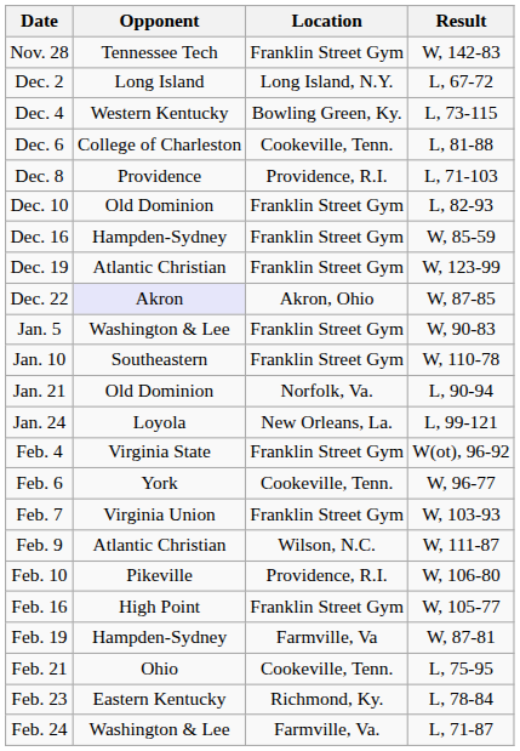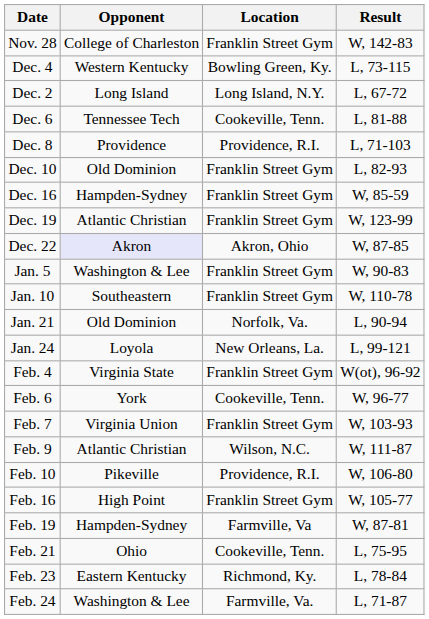 <table class="wikitable" style="text-align: center; font-size: 90%;">
 <tr>
 <th>Date</th>
 <th>Opponent</th>
 <th>Location</th>
 <th>Result</th>
 </tr>
 <tr>
 <td>Nov. 28</td>
-<td>Tennessee Tech</td>
+<td>College of Charleston</td>
 <td>Franklin Street Gym</td>
 <td>W, 142-83</td>
+</tr>
+<tr>
+<td>Dec. 4</td>
+<td>Western Kentucky</td>
+<td>Bowling Green, Ky.</td>
+<td>L, 73-115</td>
 </tr>
 <tr>
 <td>Dec. 2</td>
 <td>Long Island</td>
 <td>Long Island, N.Y.</td>
 <td>L, 67-72</td>
 </tr>
 <tr>
-<td>Dec. 4</td>
-<td>Western Kentucky</td>
-<td>Bowling Green, Ky.</td>
-<td>L, 73-115</td>
-</tr>
-<tr>
 <td>Dec. 6</td>
-<td>College of Charleston</td>
+<td>Tennessee Tech</td>
 <td>Cookeville, Tenn.</td>
 <td>L, 81-88</td>
 </tr>
 <tr>
 <td>Dec. 8</td>
 <td>Providence</td>
 <td>Providence, R.I.</td>
 <td>L, 71-103</td>
 </tr>
 <tr>
 <td>Dec. 10</td>
 <td>Old Dominion</td>
 <td>Franklin Street Gym</td>
 <td>L, 82-93</td>
 </tr>
 <tr>
 <td>Dec. 16</td>
 <td>Hampden-Sydney</td>
 <td>Franklin Street Gym</td>
 <td>W, 85-59</td>
 </tr>
 <tr>
 <td>Dec. 19</td>
 <td>Atlantic Christian</td>
 <td>Franklin Street Gym</td>
 <td>W, 123-99</td>
 </tr>
 <tr>
 <td>Dec. 22</td>
 <td style="background: lavender;">Akron</td>
 <td>Akron, Ohio</td>
 <td>W, 87-85</td>
 </tr>
 <tr>
 <td>Jan. 5</td>
 <td>Washington & Lee</td>
 <td>Franklin Street Gym</td>
 <td>W, 90-83</td>
 </tr>
 <tr>
 <td>Jan. 10</td>
 <td>Southeastern</td>
 <td>Franklin Street Gym</td>
 <td>W, 110-78</td>
 </tr>
 <tr>
 <td>Jan. 21</td>
 <td>Old Dominion</td>
 <td>Norfolk, Va.</td>
 <td>L, 90-94</td>
 </tr>
 <tr>
 <td>Jan. 24</td>
 <td>Loyola</td>
 <td>New Orleans, La.</td>
 <td>L, 99-121</td>
 </tr>
 <tr>
 <td>Feb. 4</td>
 <td>Virginia State</td>
 <td>Franklin Street Gym</td>
 <td>W(ot), 96-92</td>
 </tr>
 <tr>
 <td>Feb. 6</td>
 <td>York</td>
 <td>Cookeville, Tenn.</td>
 <td>W, 96-77</td>
 </tr>
 <tr>
 <td>Feb. 7</td>
 <td>Virginia Union</td>
 <td>Franklin Street Gym</td>
 <td>W, 103-93</td>
 </tr>
 <tr>
 <td>Feb. 9</td>
 <td>Atlantic Christian</td>
 <td>Wilson, N.C.</td>
 <td>W, 111-87</td>
 </tr>
 <tr>
 <td>Feb. 10</td>
 <td>Pikeville</td>
 <td>Providence, R.I.</td>
 <td>W, 106-80</td>
 </tr>
 <tr>
 <td>Feb. 16</td>
 <td>High Point</td>
 <td>Franklin Street Gym</td>
 <td>W, 105-77</td>
 </tr>
 <tr>
 <td>Feb. 19</td>
 <td>Hampden-Sydney</td>
 <td>Farmville, Va</td>
 <td>W, 87-81</td>
 </tr>
 <tr>
 <td>Feb. 21</td>
 <td>Ohio</td>
 <td>Cookeville, Tenn.</td>
 <td>L, 75-95</td>
 </tr>
 <tr>
 <td>Feb. 23</td>
 <td>Eastern Kentucky</td>
 <td>Richmond, Ky.</td>
 <td>L, 78-84</td>
 </tr>
 <tr>
 <td>Feb. 24</td>
 <td>Washington & Lee</td>
 <td>Farmville, Va.</td>
 <td>L, 71-87</td>
 </tr>
 </table>
